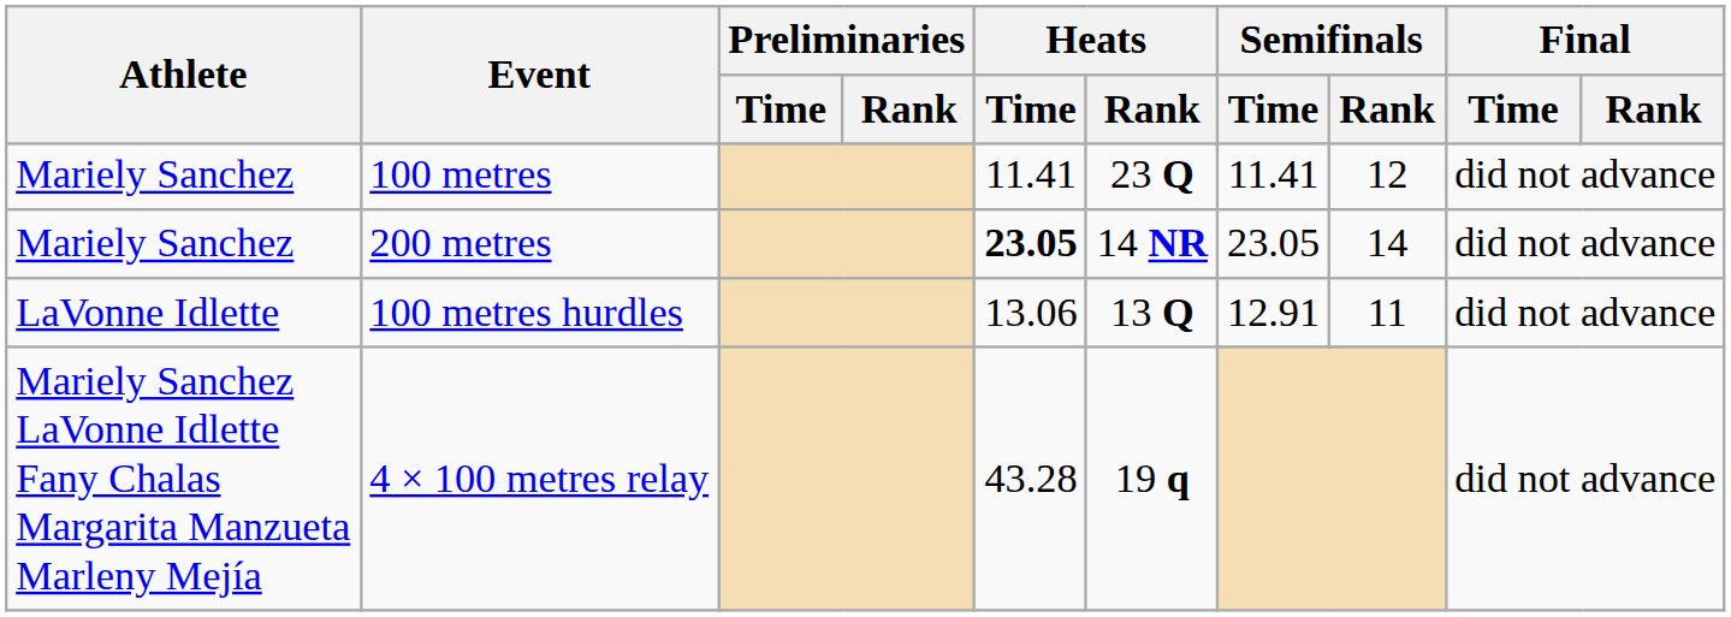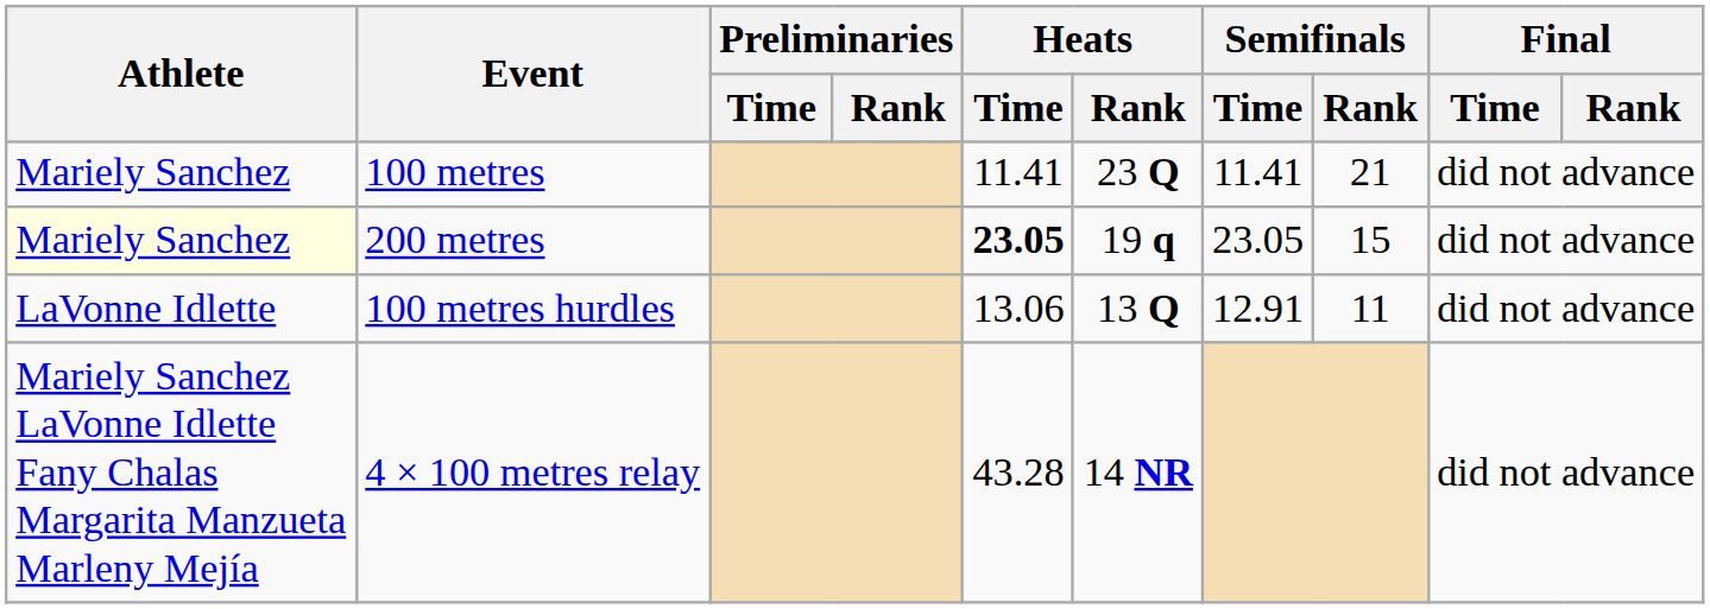 <table class=wikitable style="font-size:90%;">
 <tr>
 <th rowspan="2">Athlete</th>
 <th rowspan="2">Event</th>
 <th colspan="2">Preliminaries</th>
 <th colspan="2">Heats</th>
 <th colspan="2">Semifinals</th>
 <th colspan="2">Final</th>
 </tr>
 <tr>
 <th>Time</th>
 <th>Rank</th>
 <th>Time</th>
 <th>Rank</th>
 <th>Time</th>
 <th>Rank</th>
 <th>Time</th>
 <th>Rank</th>
 </tr>
 <tr style="border-top: single;">
 <td><a href='#'>Mariely Sanchez</a></td>
 <td><a href='#'>100 metres</a></td>
 <td colspan= 2 bgcolor="wheat"></td>
 <td align=center>11.41</td>
 <td align=center>23 <strong>Q</strong></td>
 <td align=center>11.41</td>
-<td align=center>12</td>
+<td align=center>21</td>
 <td colspan=2>did not advance</td>
 </tr>
 <tr style="border-top: single;">
-<td><a href='#'>Mariely Sanchez</a></td>
+<td style="background: lightyellow;"><a href='#'>Mariely Sanchez</a></td>
 <td><a href='#'>200 metres</a></td>
 <td colspan= 2 bgcolor="wheat"></td>
 <td align=center><strong>23.05</strong></td>
-<td align=center>14 <strong><a href='#'>NR</a></strong></td>
+<td align=center>19 <strong>q</strong></td>
 <td align=center>23.05</td>
-<td align=center>14</td>
+<td align=center>15</td>
 <td colspan=2>did not advance</td>
 </tr>
 <tr style="border-top: single;">
 <td><a href='#'>LaVonne Idlette</a></td>
 <td><a href='#'>100 metres hurdles</a></td>
 <td colspan= 2 bgcolor="wheat"></td>
 <td align=center>13.06</td>
 <td align=center>13 <strong>Q</strong></td>
 <td align=center>12.91</td>
 <td align=center>11</td>
 <td colspan=2>did not advance</td>
 </tr>
 <tr style="border-top: single;">
 <td><a href='#'>Mariely Sanchez</a><br><a href='#'>LaVonne Idlette</a><br><a href='#'>Fany Chalas</a><br><a href='#'>Margarita Manzueta</a><br><a href='#'>Marleny Mejía</a></td>
 <td><a href='#'>4 × 100 metres relay</a></td>
 <td colspan= 2 bgcolor="wheat"></td>
 <td align=center>43.28</td>
-<td align=center>19 <strong>q</strong></td>
+<td align=center>14 <strong><a href='#'>NR</a></strong></td>
 <td colspan= 2 bgcolor="wheat"></td>
 <td colspan=2>did not advance</td>
 </tr>
 </table>
